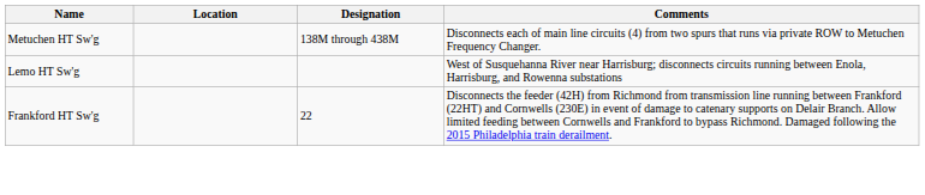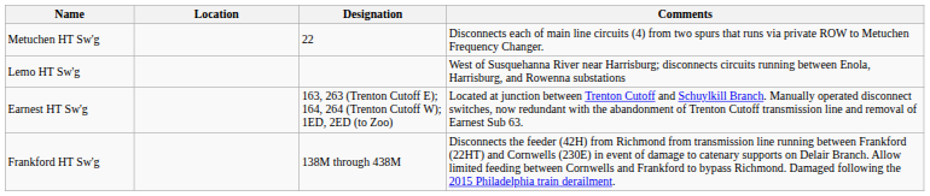 <table class="wikitable sortable">
 <tr>
 <th style="width:14%">Name</th>
 <th style="width:18%">Location</th>
 <th style="width:16%">Designation</th>
 <th style="width:52%">Comments</th>
 </tr>
 <tr>
 <td>Metuchen HT Sw'g</td>
 <td></td>
-<td>138M through 438M</td>
+<td>22</td>
 <td>Disconnects each of main line circuits (4) from two spurs that runs via private ROW to Metuchen Frequency Changer.</td>
 </tr>
 <tr>
 <td>Lemo HT Sw'g</td>
 <td></td>
 <td></td>
 <td>West of Susquehanna River near Harrisburg; disconnects circuits running between Enola, Harrisburg, and Rowenna substations</td>
 </tr>
 <tr>
+<td>Earnest HT Sw'g</td>
+<td></td>
+<td>163, 263 (Trenton Cutoff E);<br> 164, 264 (Trenton Cutoff W);<br> 1ED, 2ED (to Zoo)</td>
+<td>Located at junction between <a href='#'>Trenton Cutoff</a> and <a href='#'>Schuylkill Branch</a>. Manually operated disconnect switches, now redundant with the abandonment of Trenton Cutoff transmission line and removal of Earnest Sub 63.</td>
+</tr>
+<tr>
 <td>Frankford HT Sw'g</td>
 <td></td>
-<td>22</td>
+<td>138M through 438M</td>
 <td>Disconnects the feeder (42H) from Richmond from transmission line running between Frankford (22HT) and Cornwells (230E) in event of damage to catenary supports on Delair Branch. Allow limited feeding between Cornwells and Frankford to bypass Richmond. Damaged following the <a href='#'>2015 Philadelphia train derailment</a>.</td>
 </tr>
 </table>
